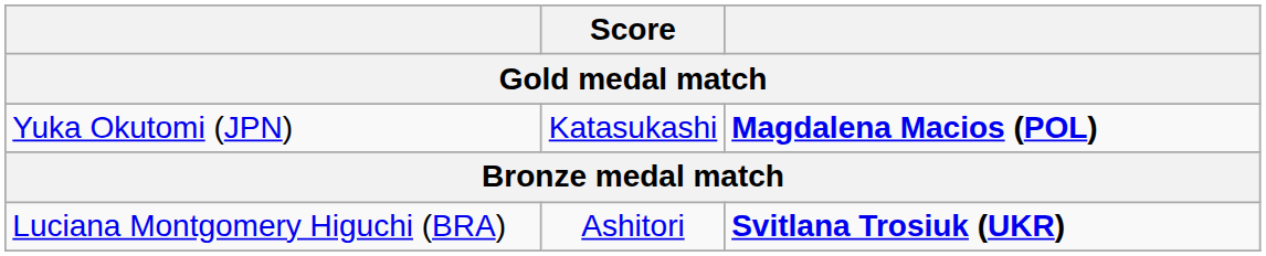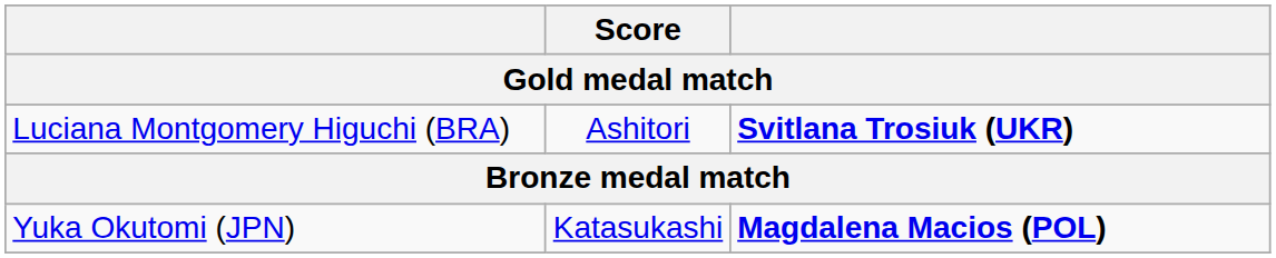 <table class="wikitable" style="text-align: left; ">
 <tr>
 <th align="right" width="270"></th>
 <th width="65">Score</th>
 <th align="left" width="270"></th>
 </tr>
 <tr>
 <th colspan=3>Gold medal match</th>
 </tr>
 <tr>
-<td> <a href='#'>Yuka Okutomi</a> (<a href='#'>JPN</a>)</td>
-<td align="center"><a href='#'>Katasukashi</a></td>
-<td><strong> <a href='#'>Magdalena Macios</a> (<a href='#'>POL</a>)</strong></td>
+<td> <a href='#'>Luciana Montgomery Higuchi</a> (<a href='#'>BRA</a>)</td>
+<td align="center"><a href='#'>Ashitori</a></td>
+<td><strong> <a href='#'>Svitlana Trosiuk</a> (<a href='#'>UKR</a>)</strong></td>
 </tr>
 <tr>
 <th colspan=3>Bronze medal match</th>
 </tr>
 <tr>
-<td> <a href='#'>Luciana Montgomery Higuchi</a> (<a href='#'>BRA</a>)</td>
-<td align="center"><a href='#'>Ashitori</a></td>
-<td><strong> <a href='#'>Svitlana Trosiuk</a> (<a href='#'>UKR</a>)</strong></td>
+<td> <a href='#'>Yuka Okutomi</a> (<a href='#'>JPN</a>)</td>
+<td align="center"><a href='#'>Katasukashi</a></td>
+<td><strong> <a href='#'>Magdalena Macios</a> (<a href='#'>POL</a>)</strong></td>
 </tr>
 </table>
